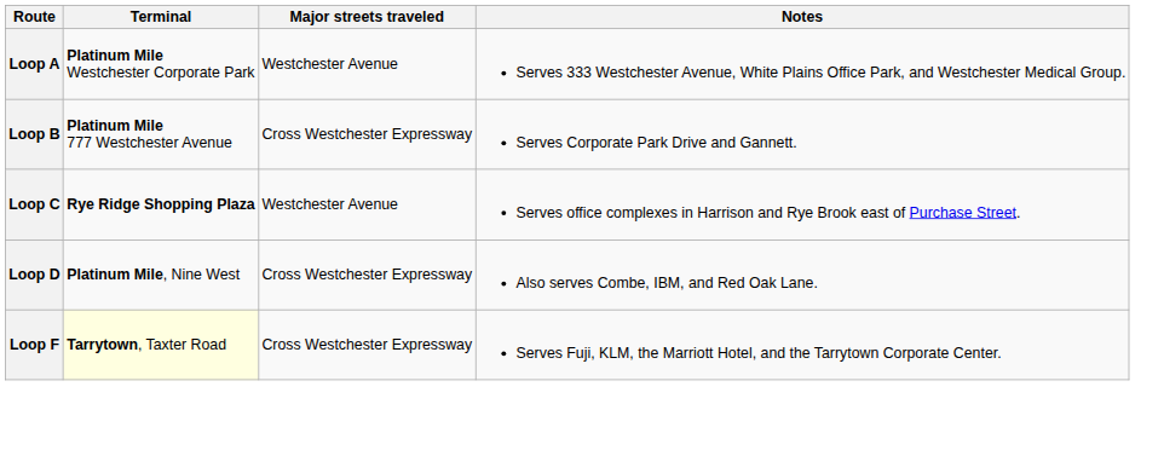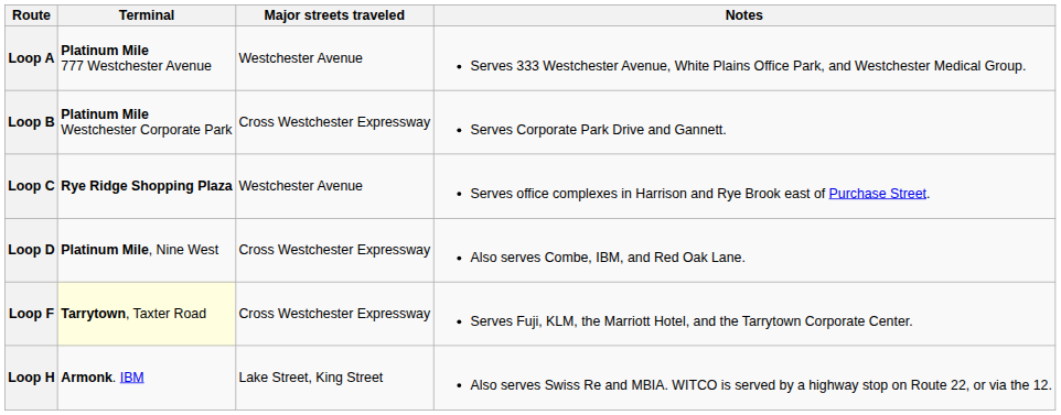 <table class=wikitable style="font-size: 100%;" |>
 <tr>
 <th>Route</th>
 <th>Terminal</th>
 <th>Major streets traveled</th>
 <th>Notes</th>
 </tr>
 <tr>
 <th>Loop A<br></th>
-<td><strong>Platinum Mile</strong><br>Westchester Corporate Park</td>
+<td><strong>Platinum Mile</strong><br>777 Westchester Avenue</td>
 <td>Westchester Avenue</td>
 <td><br><ul><li>Serves 333 Westchester Avenue, White Plains Office Park, and Westchester Medical Group.</li></ul></td>
 </tr>
 <tr>
 <th>Loop B<br></th>
-<td><strong>Platinum Mile</strong><br>777 Westchester Avenue</td>
+<td><strong>Platinum Mile</strong><br>Westchester Corporate Park</td>
 <td>Cross Westchester Expressway</td>
 <td><br><ul><li>Serves Corporate Park Drive and Gannett.</li></ul></td>
 </tr>
 <tr>
 <th>Loop C<br></th>
 <td><strong>Rye Ridge Shopping Plaza</strong></td>
 <td>Westchester Avenue</td>
 <td><br><ul><li>Serves office complexes in Harrison and Rye Brook east of <a href='#'>Purchase Street</a>.</li></ul></td>
 </tr>
 <tr>
 <th>Loop D<br></th>
 <td><strong>Platinum Mile</strong>, Nine West</td>
 <td>Cross Westchester Expressway</td>
 <td><br><ul><li>Also serves Combe, IBM, and Red Oak Lane.</li></ul></td>
 </tr>
 <tr>
 <th>Loop F<br></th>
 <td style="background: lightyellow;"><strong>Tarrytown</strong>, Taxter Road</td>
 <td>Cross Westchester Expressway</td>
 <td><br><ul><li>Serves Fuji, KLM, the Marriott Hotel, and the Tarrytown Corporate Center.</li></ul></td>
 </tr>
+<tr>
+<th>Loop H<br></th>
+<td><strong>Armonk</strong>. <a href='#'>IBM</a></td>
+<td>Lake Street, King Street</td>
+<td><br><ul><li>Also serves Swiss Re and MBIA. WITCO is served by a highway stop on Route 22, or via the 12.</li></ul></td>
+</tr>
 </table>
